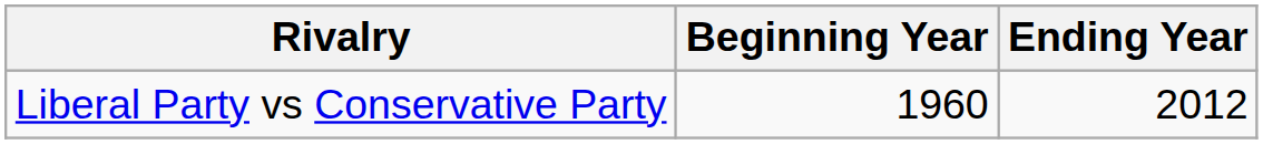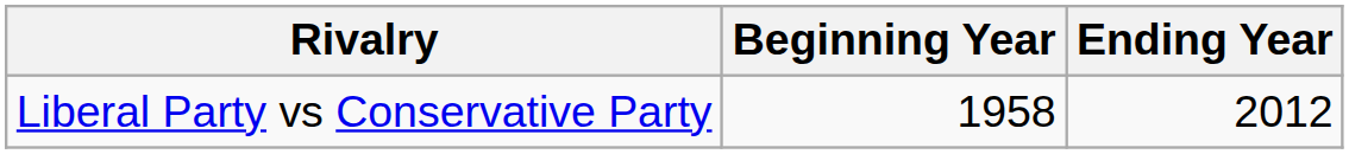 <table class="wikitable sortable">
 <tr>
 <th>Rivalry</th>
 <th>Beginning Year</th>
 <th>Ending Year</th>
 </tr>
 <tr>
 <td><a href='#'>Liberal Party</a> vs <a href='#'>Conservative Party</a></td>
-<td style="text-align:right;">1960</td>
+<td style="text-align:right;">1958</td>
 <td style="text-align:right;">2012</td>
 </tr>
 </table>
